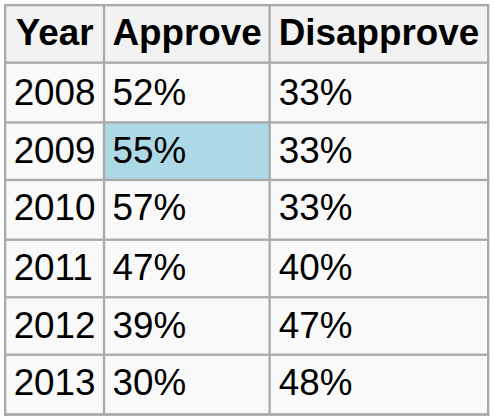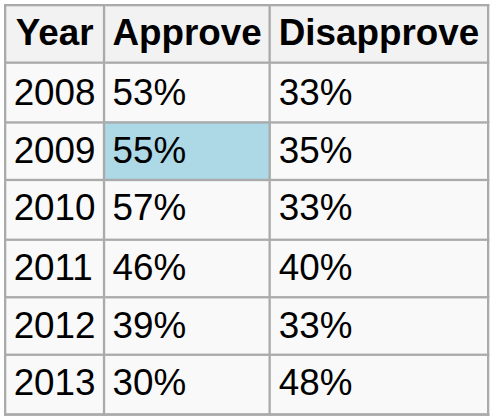 <table class="wikitable">
 <tr>
 <th>Year</th>
 <th>Approve</th>
 <th>Disapprove</th>
 </tr>
 <tr>
 <td>2008</td>
-<td>52%</td>
+<td>53%</td>
 <td>33%</td>
 </tr>
 <tr>
 <td>2009</td>
 <td style="background: lightblue;">55%</td>
-<td>33%</td>
+<td>35%</td>
 </tr>
 <tr>
 <td>2010</td>
 <td>57%</td>
 <td>33%</td>
 </tr>
 <tr>
 <td>2011</td>
-<td>47%</td>
+<td>46%</td>
 <td>40%</td>
 </tr>
 <tr>
 <td>2012</td>
 <td>39%</td>
-<td>47%</td>
+<td>33%</td>
 </tr>
 <tr>
 <td>2013</td>
 <td>30%</td>
 <td>48%</td>
 </tr>
 <tr>
 </tr>
 </table>
